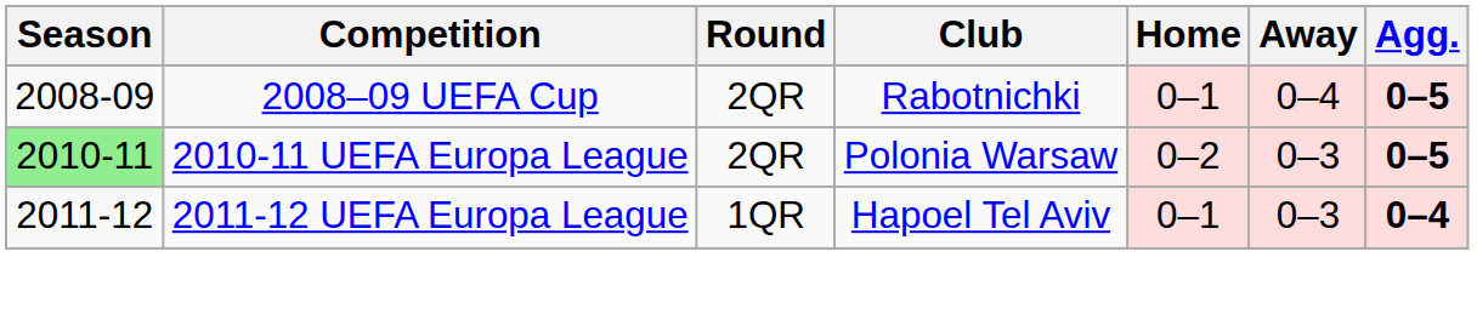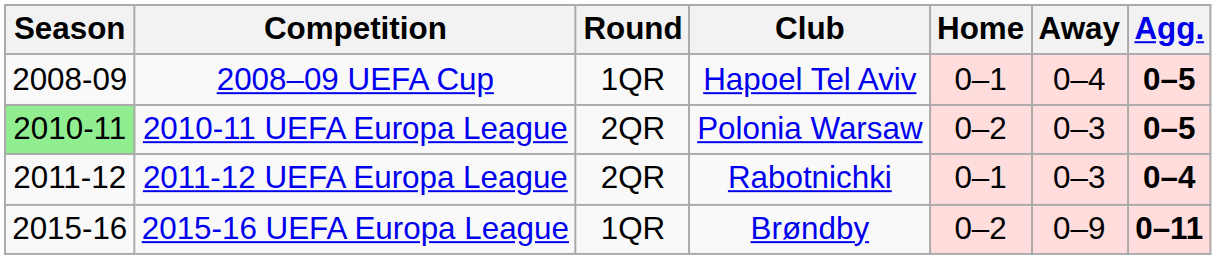 <table class="wikitable" style="text-align:center">
 <tr>
 <th>Season</th>
 <th>Competition</th>
 <th>Round</th>
 <th>Club</th>
 <th>Home</th>
 <th>Away</th>
 <th><a href='#'>Agg.</a></th>
 </tr>
 <tr>
 <td>2008-09</td>
 <td><a href='#'>2008–09 UEFA Cup</a></td>
-<td>2QR</td>
-<td> <a href='#'>Rabotnichki</a></td>
+<td>1QR</td>
+<td> <a href='#'>Hapoel Tel Aviv</a></td>
 <td bgcolor="#fdd">0–1</td>
 <td bgcolor="#fdd">0–4</td>
 <td bgcolor="#fdd"><strong>0–5</strong></td>
 </tr>
 <tr>
 <td style="background: lightgreen;">2010-11</td>
 <td><a href='#'>2010-11 UEFA Europa League</a></td>
 <td>2QR</td>
 <td> <a href='#'>Polonia Warsaw</a></td>
 <td bgcolor="#fdd">0–2</td>
 <td bgcolor="#fdd">0–3</td>
 <td bgcolor="#fdd"><strong>0–5</strong></td>
 </tr>
 <tr>
 <td>2011-12</td>
 <td><a href='#'>2011-12 UEFA Europa League</a></td>
-<td>1QR</td>
-<td> <a href='#'>Hapoel Tel Aviv</a></td>
+<td>2QR</td>
+<td> <a href='#'>Rabotnichki</a></td>
 <td bgcolor="#fdd">0–1</td>
 <td bgcolor="#fdd">0–3</td>
 <td bgcolor="#fdd"><strong>0–4</strong></td>
 </tr>
+<tr>
+<td>2015-16</td>
+<td><a href='#'>2015-16 UEFA Europa League</a></td>
+<td>1QR</td>
+<td> <a href='#'>Brøndby</a></td>
+<td bgcolor="#fdd">0–2</td>
+<td bgcolor="#fdd">0–9</td>
+<td bgcolor="#fdd"><strong>0–11</strong></td>
+</tr>
 </table>
